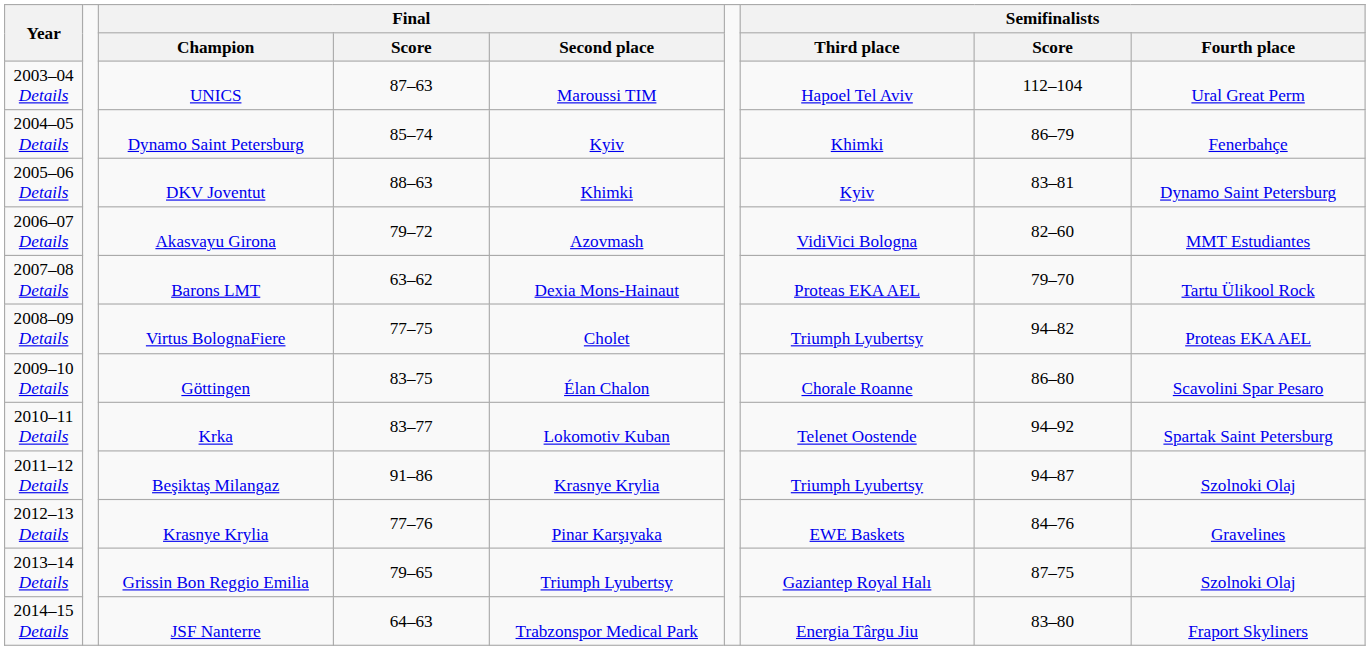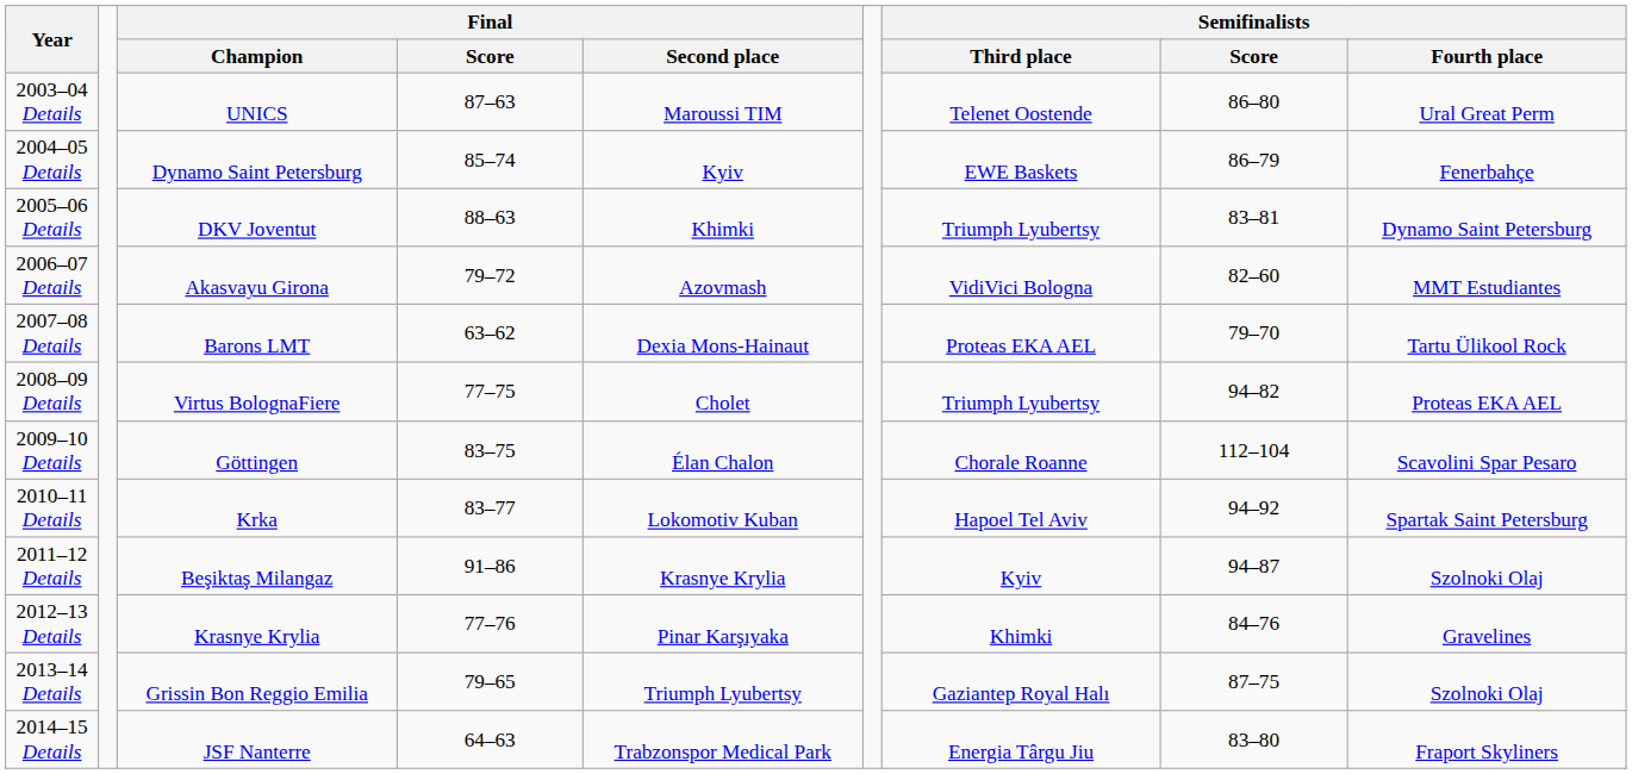 <table class="wikitable" style="font-size: 95%; text-align: center;">
 <tr>
 <th rowspan="2" style="width:5%;">Year</th>
 <td style="width:1%;" rowspan="14"></td>
 <th colspan=3>Final</th>
 <td style="width:1%;" rowspan="14"></td>
 <th colspan=3>Semifinalists</th>
 </tr>
 <tr>
 <th width=15%>Champion</th>
 <th width=10%>Score</th>
 <th width=15%>Second place</th>
 <th width=15%>Third place</th>
 <th width=10%>Score</th>
 <th width=15%>Fourth place</th>
 </tr>
 <tr>
 <td>2003–04<br><em><a href='#'>Details</a></em></td>
 <td> <br> <a href='#'>UNICS</a></td>
 <td>87–63</td>
 <td> <br> <a href='#'>Maroussi TIM</a></td>
-<td> <br> <a href='#'>Hapoel Tel Aviv</a></td>
-<td>112–104</td>
+<td> <br> <a href='#'>Telenet Oostende</a></td>
+<td>86–80</td>
 <td> <br> <a href='#'>Ural Great Perm</a></td>
 </tr>
 <tr>
 <td>2004–05<br><em><a href='#'>Details</a></em></td>
 <td> <br> <a href='#'>Dynamo Saint Petersburg</a></td>
 <td>85–74</td>
 <td> <br> <a href='#'>Kyiv</a></td>
-<td> <br> <a href='#'>Khimki</a></td>
+<td> <br> <a href='#'>EWE Baskets</a></td>
 <td>86–79</td>
 <td> <br> <a href='#'>Fenerbahçe</a></td>
 </tr>
 <tr>
 <td>2005–06<br><em><a href='#'>Details</a></em></td>
 <td> <br> <a href='#'>DKV Joventut</a></td>
 <td>88–63</td>
 <td> <br> <a href='#'>Khimki</a></td>
-<td> <br> <a href='#'>Kyiv</a></td>
+<td> <br> <a href='#'>Triumph Lyubertsy</a></td>
 <td>83–81</td>
 <td> <br> <a href='#'>Dynamo Saint Petersburg</a></td>
 </tr>
 <tr>
 <td>2006–07<br><em><a href='#'>Details</a></em></td>
 <td> <br> <a href='#'>Akasvayu Girona</a></td>
 <td>79–72</td>
 <td> <br> <a href='#'>Azovmash</a></td>
 <td> <br> <a href='#'>VidiVici Bologna</a></td>
 <td>82–60</td>
 <td> <br> <a href='#'>MMT Estudiantes</a></td>
 </tr>
 <tr>
 <td>2007–08<br><em><a href='#'>Details</a></em></td>
 <td> <br> <a href='#'>Barons LMT</a></td>
 <td>63–62</td>
 <td> <br> <a href='#'>Dexia Mons-Hainaut</a></td>
 <td> <br> <a href='#'>Proteas EKA AEL</a></td>
 <td>79–70</td>
 <td> <br> <a href='#'>Tartu Ülikool Rock</a></td>
 </tr>
 <tr>
 <td>2008–09<br><em><a href='#'>Details</a></em></td>
 <td> <br> <a href='#'>Virtus BolognaFiere</a></td>
 <td>77–75</td>
 <td> <br> <a href='#'>Cholet</a></td>
 <td> <br> <a href='#'>Triumph Lyubertsy</a></td>
 <td>94–82</td>
 <td> <br> <a href='#'>Proteas EKA AEL</a></td>
 </tr>
 <tr>
 <td>2009–10<br><em><a href='#'>Details</a></em></td>
 <td> <br> <a href='#'>Göttingen</a></td>
 <td>83–75</td>
 <td> <br> <a href='#'>Élan Chalon</a></td>
 <td> <br> <a href='#'>Chorale Roanne</a></td>
-<td>86–80</td>
+<td>112–104</td>
 <td> <br> <a href='#'>Scavolini Spar Pesaro</a></td>
 </tr>
 <tr>
 <td>2010–11<br><em><a href='#'>Details</a></em></td>
 <td> <br> <a href='#'>Krka</a></td>
 <td>83–77</td>
 <td> <br> <a href='#'>Lokomotiv Kuban</a></td>
-<td> <br> <a href='#'>Telenet Oostende</a></td>
+<td> <br> <a href='#'>Hapoel Tel Aviv</a></td>
 <td>94–92</td>
 <td> <br> <a href='#'>Spartak Saint Petersburg</a></td>
 </tr>
 <tr>
 <td>2011–12<br><em><a href='#'>Details</a></em></td>
 <td> <br> <a href='#'>Beşiktaş Milangaz</a></td>
 <td>91–86</td>
 <td> <br> <a href='#'>Krasnye Krylia</a></td>
-<td> <br> <a href='#'>Triumph Lyubertsy</a></td>
+<td> <br> <a href='#'>Kyiv</a></td>
 <td>94–87</td>
 <td> <br> <a href='#'>Szolnoki Olaj</a></td>
 </tr>
 <tr>
 <td>2012–13<br><em><a href='#'>Details</a></em></td>
 <td> <br> <a href='#'>Krasnye Krylia</a></td>
 <td>77–76</td>
 <td> <br> <a href='#'>Pinar Karşıyaka</a></td>
-<td> <br> <a href='#'>EWE Baskets</a></td>
+<td> <br> <a href='#'>Khimki</a></td>
 <td>84–76</td>
 <td> <br> <a href='#'>Gravelines</a></td>
 </tr>
 <tr>
 <td>2013–14<br><em><a href='#'>Details</a></em></td>
 <td> <br> <a href='#'>Grissin Bon Reggio Emilia</a></td>
 <td>79–65</td>
 <td> <br> <a href='#'>Triumph Lyubertsy</a></td>
 <td> <br> <a href='#'>Gaziantep Royal Halı</a></td>
 <td>87–75 </td>
 <td> <br> <a href='#'>Szolnoki Olaj</a></td>
 </tr>
 <tr>
 <td>2014–15<br><em><a href='#'>Details</a></em></td>
 <td> <br> <a href='#'>JSF Nanterre</a></td>
 <td>64–63</td>
 <td> <br> <a href='#'>Trabzonspor Medical Park</a></td>
 <td> <br> <a href='#'>Energia Târgu Jiu</a></td>
 <td>83–80</td>
 <td> <br> <a href='#'>Fraport Skyliners</a></td>
 </tr>
 </table>
